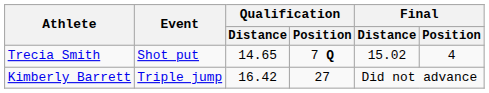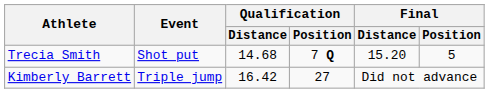 <table class=wikitable style="font-size:90%">
 <tr>
 <th rowspan="2">Athlete</th>
 <th rowspan="2">Event</th>
 <th colspan="2">Qualification</th>
 <th colspan="2">Final</th>
 </tr>
 <tr style="font-size:95%">
 <th>Distance</th>
 <th>Position</th>
 <th>Distance</th>
 <th>Position</th>
 </tr>
 <tr align=center>
 <td align=left><a href='#'>Trecia Smith</a></td>
 <td align=left><a href='#'>Shot put</a></td>
-<td>14.65</td>
+<td>14.68</td>
 <td>7 <strong>Q</strong></td>
-<td>15.02</td>
-<td>4</td>
+<td>15.20</td>
+<td>5</td>
 </tr>
 <tr align=center>
 <td align=left><a href='#'>Kimberly Barrett</a></td>
 <td align=left><a href='#'>Triple jump</a></td>
 <td>16.42</td>
 <td>27</td>
 <td colspan=2>Did not advance</td>
 </tr>
 </table>
